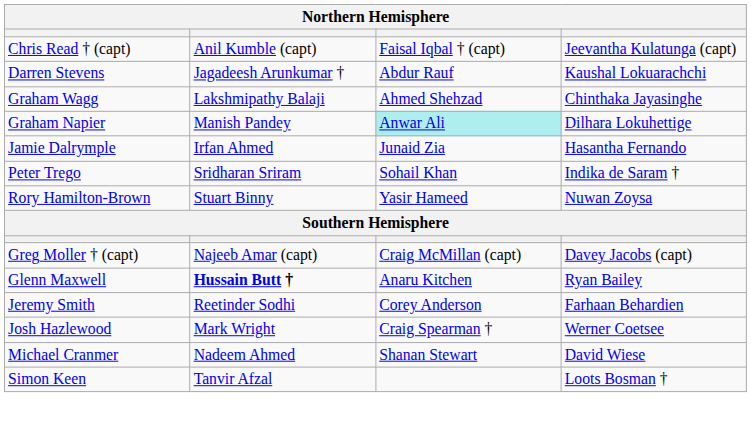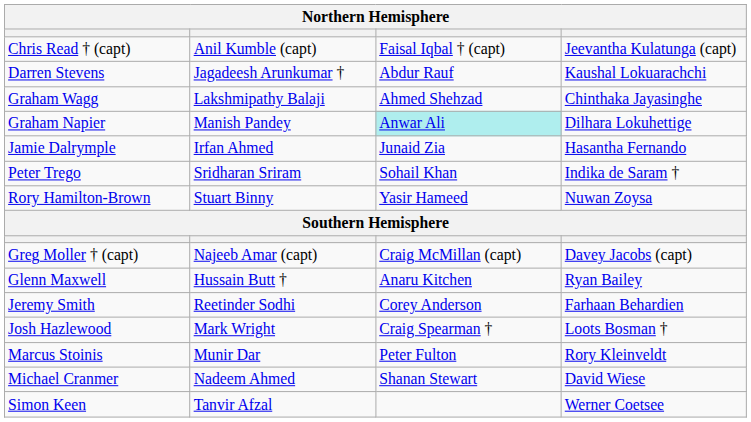 <table class="wikitable" width="60%">
 <tr>
 <th colspan="4">Northern Hemisphere</th>
 </tr>
 <tr align="center">
 <th width="25%"></th>
 <th width="25%"></th>
 <th width="25%"></th>
 <th width="25%"></th>
 </tr>
 <tr>
 <td><a href='#'>Chris Read</a> † (capt)</td>
 <td><a href='#'>Anil Kumble</a> (capt)</td>
 <td><a href='#'>Faisal Iqbal</a> † (capt)</td>
 <td><a href='#'>Jeevantha Kulatunga</a> (capt)</td>
 </tr>
 <tr>
 <td><a href='#'>Darren Stevens</a></td>
 <td><a href='#'>Jagadeesh Arunkumar</a> †</td>
 <td><a href='#'>Abdur Rauf</a></td>
 <td><a href='#'>Kaushal Lokuarachchi</a></td>
 </tr>
 <tr>
 <td><a href='#'>Graham Wagg</a></td>
 <td><a href='#'>Lakshmipathy Balaji</a></td>
 <td><a href='#'>Ahmed Shehzad</a></td>
 <td><a href='#'>Chinthaka Jayasinghe</a></td>
 </tr>
 <tr>
 <td><a href='#'>Graham Napier</a></td>
 <td><a href='#'>Manish Pandey</a></td>
 <td style="background: paleturquoise;"><a href='#'>Anwar Ali</a></td>
 <td><a href='#'>Dilhara Lokuhettige</a></td>
 </tr>
 <tr>
 <td><a href='#'>Jamie Dalrymple</a></td>
 <td><a href='#'>Irfan Ahmed</a></td>
 <td><a href='#'>Junaid Zia</a></td>
 <td><a href='#'>Hasantha Fernando</a></td>
 </tr>
 <tr>
 <td><a href='#'>Peter Trego</a></td>
 <td><a href='#'>Sridharan Sriram</a></td>
 <td><a href='#'>Sohail Khan</a></td>
 <td><a href='#'>Indika de Saram</a> †</td>
 </tr>
 <tr>
 <td><a href='#'>Rory Hamilton-Brown</a></td>
 <td><a href='#'>Stuart Binny</a></td>
 <td><a href='#'>Yasir Hameed</a></td>
 <td><a href='#'>Nuwan Zoysa</a></td>
 </tr>
 <tr>
 <th colspan="4">Southern Hemisphere</th>
 </tr>
 <tr align="center">
 <th width="25%"></th>
 <th width="25%"></th>
 <th width="25%"></th>
 <th width="25%"></th>
 </tr>
 <tr>
 <td><a href='#'>Greg Moller</a> † (capt)</td>
 <td><a href='#'>Najeeb Amar</a> (capt)</td>
 <td><a href='#'>Craig McMillan</a> (capt)</td>
 <td><a href='#'>Davey Jacobs</a> (capt)</td>
 </tr>
 <tr>
 <td><a href='#'>Glenn Maxwell</a></td>
-<td><strong><a href='#'>Hussain Butt</a> †</strong></td>
+<td><a href='#'>Hussain Butt</a> †</td>
 <td><a href='#'>Anaru Kitchen</a></td>
 <td><a href='#'>Ryan Bailey</a></td>
 </tr>
 <tr>
 <td><a href='#'>Jeremy Smith</a></td>
 <td><a href='#'>Reetinder Sodhi</a></td>
 <td><a href='#'>Corey Anderson</a></td>
 <td><a href='#'>Farhaan Behardien</a></td>
 </tr>
 <tr>
 <td><a href='#'>Josh Hazlewood</a></td>
 <td><a href='#'>Mark Wright</a></td>
 <td><a href='#'>Craig Spearman</a> †</td>
-<td><a href='#'>Werner Coetsee</a></td>
+<td><a href='#'>Loots Bosman</a> †</td>
+</tr>
+<tr>
+<td><a href='#'>Marcus Stoinis</a></td>
+<td><a href='#'>Munir Dar</a></td>
+<td><a href='#'>Peter Fulton</a></td>
+<td><a href='#'>Rory Kleinveldt</a></td>
 </tr>
 <tr>
 <td><a href='#'>Michael Cranmer</a></td>
 <td><a href='#'>Nadeem Ahmed</a></td>
 <td><a href='#'>Shanan Stewart</a></td>
 <td><a href='#'>David Wiese</a></td>
 </tr>
 <tr>
 <td><a href='#'>Simon Keen</a></td>
 <td><a href='#'>Tanvir Afzal</a></td>
 <td> </td>
-<td><a href='#'>Loots Bosman</a> †</td>
+<td><a href='#'>Werner Coetsee</a></td>
 </tr>
 </table>
